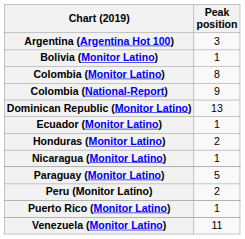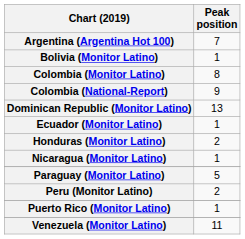 <table class="wikitable sortable plainrowheaders" style="text-align:center">
 <tr>
 <th scope="col">Chart (2019)</th>
 <th scope="col">Peak<br>position</th>
 </tr>
 <tr>
 <th scope="row">Argentina (<a href='#'>Argentina Hot 100</a>)</th>
-<td>3</td>
+<td>7</td>
 </tr>
 <tr>
 <th scope="row">Bolivia (<a href='#'>Monitor Latino</a>)</th>
 <td>1</td>
 </tr>
 <tr>
 <th scope="row">Colombia (<a href='#'>Monitor Latino</a>)</th>
 <td>8</td>
 </tr>
 <tr>
 <th scope="row">Colombia (<a href='#'>National-Report</a>)</th>
 <td>9</td>
 </tr>
 <tr>
 <th scope="row">Dominican Republic (<a href='#'>Monitor Latino</a>)</th>
 <td>13</td>
 </tr>
 <tr>
 <th scope="row">Ecuador (<a href='#'>Monitor Latino</a>)</th>
 <td>1</td>
 </tr>
 <tr>
 <th scope="row">Honduras (<a href='#'>Monitor Latino</a>)</th>
 <td>2</td>
 </tr>
 <tr>
 <th scope="row">Nicaragua (<a href='#'>Monitor Latino</a>)</th>
 <td>1</td>
 </tr>
 <tr>
 </tr>
 <tr>
 <th scope="row">Paraguay (<a href='#'>Monitor Latino</a>)</th>
 <td>5</td>
 </tr>
 <tr>
 <th scope="row">Peru (Monitor Latino)</th>
 <td>2</td>
 </tr>
 <tr>
 </tr>
 <tr>
 <th scope="row">Puerto Rico (<a href='#'>Monitor Latino</a>)</th>
 <td>1</td>
 </tr>
 <tr>
 </tr>
 <tr>
 </tr>
 <tr>
 </tr>
 <tr>
 </tr>
 <tr>
 </tr>
 <tr>
 </tr>
 <tr>
 </tr>
 <tr>
 <th scope="row">Venezuela (<a href='#'>Monitor Latino</a>)</th>
 <td>11</td>
 </tr>
 </table>
